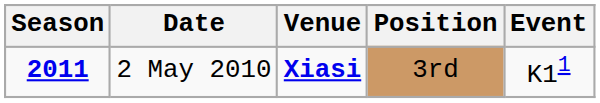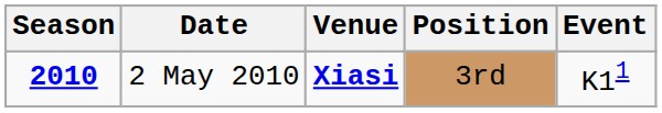 <table class="wikitable" style="text-align:center; font-size:95%;">
 <tr>
 <th>Season</th>
 <th>Date</th>
 <th>Venue</th>
 <th>Position</th>
 <th>Event</th>
 </tr>
 <tr>
-<td><strong><a href='#'>2011</a></strong></td>
+<td><strong><a href='#'>2010</a></strong></td>
 <td align=right>2 May 2010</td>
 <td align=left><strong><a href='#'>Xiasi</a></strong></td>
 <td bgcolor=cc9966>3rd</td>
 <td>K1<sup><a href='#'>1</a></sup></td>
 </tr>
 </table>
